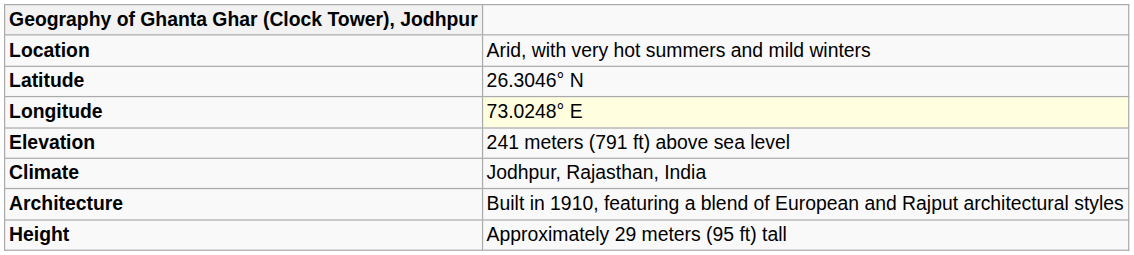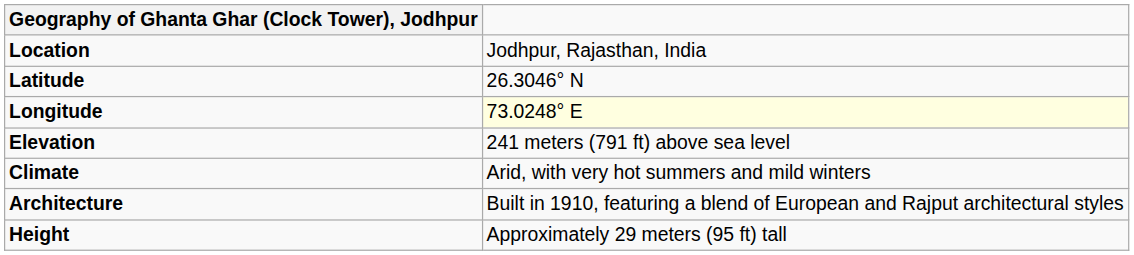 <table class="wikitable">
 <tr>
 <th>Geography of Ghanta Ghar (Clock Tower), Jodhpur</th>
 </tr>
 <tr>
 <td><strong>Location</strong></td>
-<td>Arid, with very hot summers and mild winters</td>
+<td>Jodhpur, Rajasthan, India</td>
 </tr>
 <tr>
 <td><strong>Latitude</strong></td>
 <td>26.3046° N</td>
 </tr>
 <tr>
 <td><strong>Longitude</strong></td>
 <td style="background: lightyellow;">73.0248° E</td>
 </tr>
 <tr>
 <td><strong>Elevation</strong></td>
 <td>241 meters (791 ft) above sea level</td>
 </tr>
 <tr>
 <td><strong>Climate</strong></td>
-<td>Jodhpur, Rajasthan, India</td>
+<td>Arid, with very hot summers and mild winters</td>
 </tr>
 <tr>
 <td><strong>Architecture</strong></td>
 <td>Built in 1910, featuring a blend of European and Rajput architectural styles</td>
 </tr>
 <tr>
 <td><strong>Height</strong></td>
 <td>Approximately 29 meters (95 ft) tall</td>
 </tr>
 </table>
